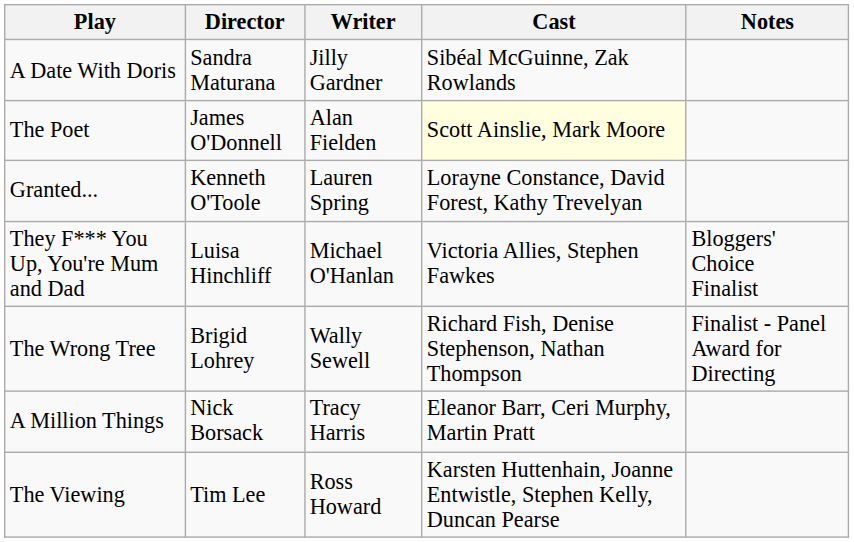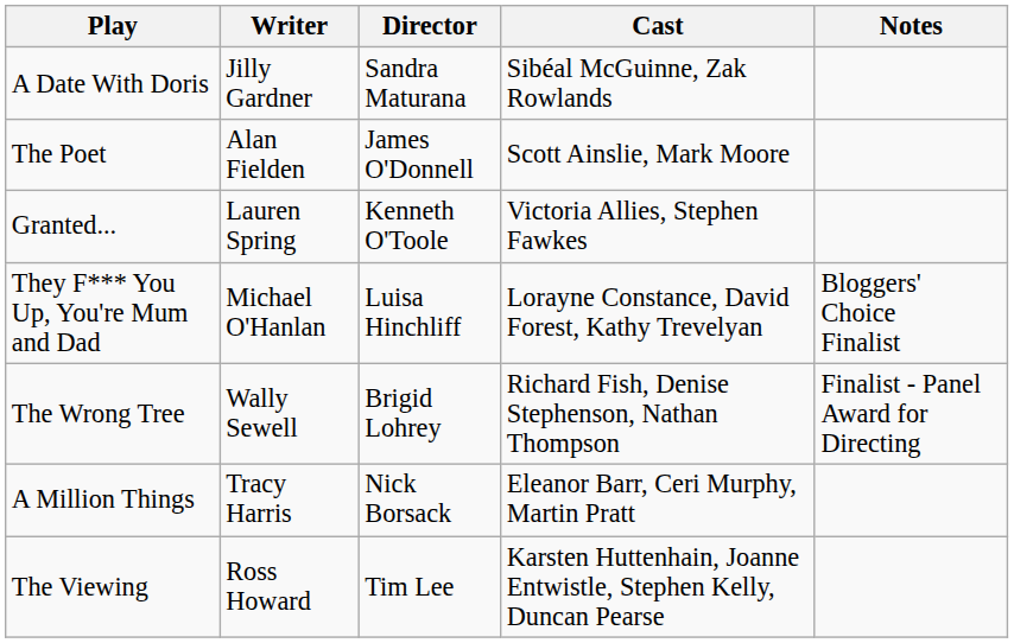 <table class="wikitable">
 <tr>
 <th>Play</th>
+<th>Writer</th>
 <th>Director</th>
-<th>Writer</th>
 <th>Cast</th>
 <th>Notes</th>
 </tr>
 <tr>
 <td>A Date With Doris</td>
+<td>Jilly Gardner</td>
 <td>Sandra Maturana</td>
-<td>Jilly Gardner</td>
 <td>Sibéal McGuinne, Zak Rowlands</td>
 <td></td>
 </tr>
 <tr>
 <td>The Poet</td>
+<td>Alan Fielden</td>
 <td>James O'Donnell</td>
-<td>Alan Fielden</td>
-<td style="background: lightyellow;">Scott Ainslie, Mark Moore</td>
+<td>Scott Ainslie, Mark Moore</td>
 <td></td>
 </tr>
 <tr>
 <td>Granted...</td>
+<td>Lauren Spring</td>
 <td>Kenneth O'Toole</td>
-<td>Lauren Spring</td>
-<td>Lorayne Constance, David Forest, Kathy Trevelyan</td>
+<td>Victoria Allies, Stephen Fawkes</td>
 <td></td>
 </tr>
 <tr>
 <td>They F*** You Up, You're Mum and Dad</td>
+<td>Michael O'Hanlan</td>
 <td>Luisa Hinchliff</td>
-<td>Michael O'Hanlan</td>
-<td>Victoria Allies, Stephen Fawkes</td>
+<td>Lorayne Constance, David Forest, Kathy Trevelyan</td>
 <td>Bloggers' Choice<br>Finalist</td>
 </tr>
 <tr>
 <td>The Wrong Tree</td>
+<td>Wally Sewell</td>
 <td>Brigid Lohrey</td>
-<td>Wally Sewell</td>
 <td>Richard Fish, Denise Stephenson, Nathan Thompson</td>
 <td>Finalist - Panel Award for Directing</td>
 </tr>
 <tr>
 <td>A Million Things</td>
+<td>Tracy Harris</td>
 <td>Nick Borsack</td>
-<td>Tracy Harris</td>
 <td>Eleanor Barr, Ceri Murphy, Martin Pratt</td>
 <td></td>
 </tr>
 <tr>
 <td>The Viewing</td>
+<td>Ross Howard</td>
 <td>Tim Lee</td>
-<td>Ross Howard</td>
 <td>Karsten Huttenhain, Joanne Entwistle, Stephen Kelly, Duncan Pearse</td>
 <td></td>
 </tr>
 </table>
